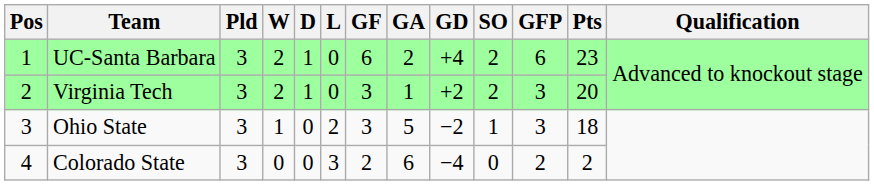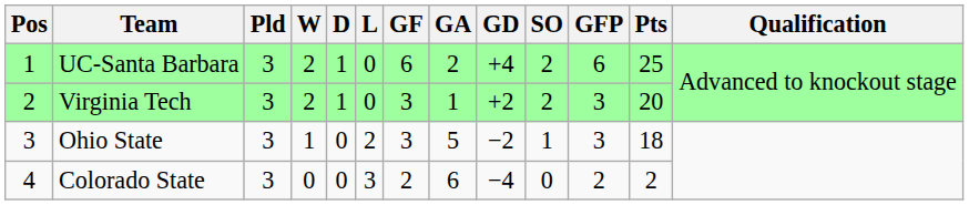 <table class="wikitable" style="text-align:center">
 <tr>
 <th>Pos</th>
 <th>Team</th>
 <th>Pld</th>
 <th>W</th>
 <th>D</th>
 <th>L</th>
 <th>GF</th>
 <th>GA</th>
 <th>GD</th>
 <th>SO</th>
 <th>GFP</th>
 <th>Pts</th>
 <th>Qualification</th>
 </tr>
 <tr bgcolor="#9eff9e">
 <td>1</td>
 <td style="text-align:left">UC-Santa Barbara</td>
 <td>3</td>
 <td>2</td>
 <td>1</td>
 <td>0</td>
 <td>6</td>
 <td>2</td>
 <td>+4</td>
 <td>2</td>
 <td>6</td>
-<td>23</td>
+<td>25</td>
 <td rowspan="2">Advanced to knockout stage</td>
 </tr>
 <tr bgcolor="#9eff9e">
 <td>2</td>
 <td style="text-align:left">Virginia Tech</td>
 <td>3</td>
 <td>2</td>
 <td>1</td>
 <td>0</td>
 <td>3</td>
 <td>1</td>
 <td>+2</td>
 <td>2</td>
 <td>3</td>
 <td>20</td>
 </tr>
 <tr>
 <td>3</td>
 <td style="text-align:left">Ohio State</td>
 <td>3</td>
 <td>1</td>
 <td>0</td>
 <td>2</td>
 <td>3</td>
 <td>5</td>
 <td>−2</td>
 <td>1</td>
 <td>3</td>
 <td>18</td>
 <td rowspan="2"></td>
 </tr>
 <tr>
 <td>4</td>
 <td style="text-align:left">Colorado State</td>
 <td>3</td>
 <td>0</td>
 <td>0</td>
 <td>3</td>
 <td>2</td>
 <td>6</td>
 <td>−4</td>
 <td>0</td>
 <td>2</td>
 <td>2</td>
 </tr>
 </table>
